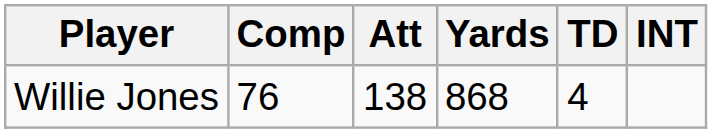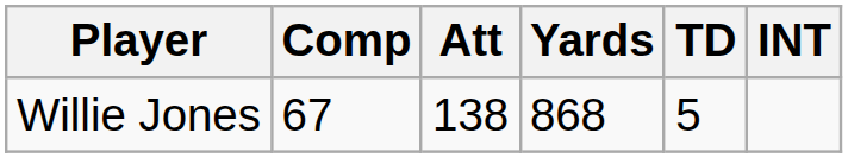 <table class="wikitable">
 <tr>
 <th>Player</th>
 <th>Comp</th>
 <th>Att</th>
 <th>Yards</th>
 <th>TD</th>
 <th>INT</th>
 </tr>
 <tr>
 <td>Willie Jones</td>
-<td>76</td>
+<td>67</td>
 <td>138</td>
 <td>868</td>
-<td>4</td>
+<td>5</td>
 <td></td>
 </tr>
 </table>
